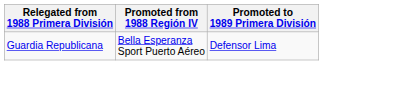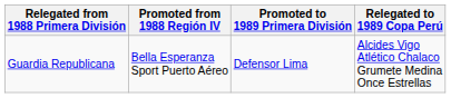 <table class="wikitable">
 <tr>
 <th>Relegated from<br><a href='#'>1988 Primera División</a></th>
 <th>Promoted from<br><a href='#'>1988 Región IV</a></th>
 <th>Promoted to<br><a href='#'>1989 Primera División</a></th>
+<th>Relegated to<br><a href='#'>1989 Copa Perú</a></th>
 </tr>
 <tr>
 <td> <a href='#'>Guardia Republicana</a> </td>
 <td> <a href='#'>Bella Esperanza</a> <br>  Sport Puerto Aéreo </td>
 <td> <a href='#'>Defensor Lima</a> </td>
+<td> <a href='#'>Alcides Vigo</a> <br> <a href='#'>Atlético Chalaco</a> <br> Grumete Medina <br> Once Estrellas </td>
 </tr>
 </table>
